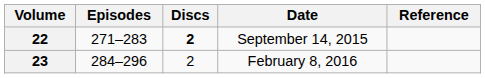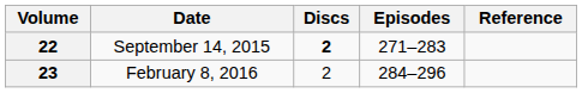 <table class="wikitable" style="text-align: center; width: 60%;">
 <tr>
 <th scope="col" 175px;>Volume</th>
+<th scope="col" 125px;>Date</th>
+<th scope="col">Discs</th>
 <th scope="col">Episodes</th>
-<th scope="col">Discs</th>
-<th scope="col" 125px;>Date</th>
 <th scope="col">Reference</th>
 </tr>
 <tr>
 <th scope="row">22</th>
+<td>September 14, 2015</td>
+<td><strong>2</strong></td>
 <td>271–283</td>
-<td><strong>2</strong></td>
-<td>September 14, 2015</td>
 <td></td>
 </tr>
 <tr>
 <th scope="row">23</th>
+<td>February 8, 2016</td>
+<td>2</td>
 <td>284–296</td>
-<td>2</td>
-<td>February 8, 2016</td>
 <td></td>
 </tr>
 </table>
